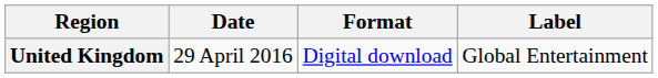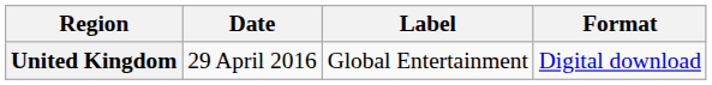 <table class="wikitable plainrowheaders">
 <tr>
 <th>Region</th>
 <th>Date</th>
+<th>Label</th>
 <th>Format</th>
-<th>Label</th>
 </tr>
 <tr>
 <th scope="row">United Kingdom</th>
 <td>29 April 2016</td>
+<td>Global Entertainment</td>
 <td><a href='#'>Digital download</a></td>
-<td>Global Entertainment</td>
 </tr>
 </table>
